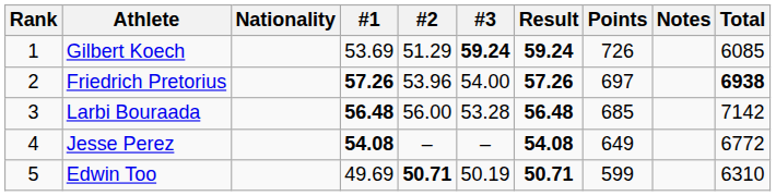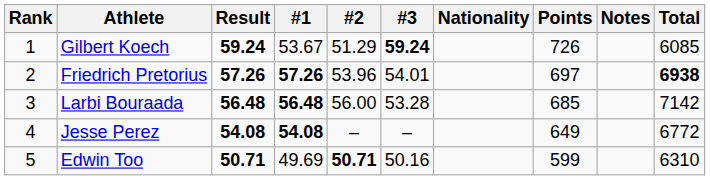 <table class="wikitable sortable" style="text-align:center">
 <tr>
 <th>Rank</th>
 <th>Athlete</th>
-<th>Nationality</th>
+<th>Result</th>
 <th>#1</th>
 <th>#2</th>
 <th>#3</th>
-<th>Result</th>
+<th>Nationality</th>
 <th>Points</th>
 <th>Notes</th>
 <th>Total</th>
 </tr>
 <tr>
 <td>1</td>
 <td align=left><a href='#'>Gilbert Koech</a></td>
-<td align=left></td>
-<td>53.69</td>
+<td><strong>59.24</strong></td>
+<td>53.67</td>
 <td>51.29</td>
 <td><strong>59.24</strong></td>
-<td><strong>59.24</strong></td>
+<td align=left></td>
 <td>726</td>
 <td></td>
 <td>6085</td>
 </tr>
 <tr>
 <td>2</td>
 <td align=left><a href='#'>Friedrich Pretorius</a></td>
-<td align=left></td>
+<td><strong>57.26</strong></td>
 <td><strong>57.26</strong></td>
 <td>53.96</td>
-<td>54.00</td>
-<td><strong>57.26</strong></td>
+<td>54.01</td>
+<td align=left></td>
 <td>697</td>
 <td></td>
 <td><strong>6938</strong></td>
 </tr>
 <tr>
 <td>3</td>
 <td align=left><a href='#'>Larbi Bouraada</a></td>
-<td align=left></td>
+<td><strong>56.48</strong></td>
 <td><strong>56.48</strong></td>
 <td>56.00</td>
 <td>53.28</td>
-<td><strong>56.48</strong></td>
+<td align=left></td>
 <td>685</td>
 <td></td>
 <td>7142</td>
 </tr>
 <tr>
 <td>4</td>
 <td align=left><a href='#'>Jesse Perez</a></td>
-<td align=left></td>
+<td><strong>54.08</strong></td>
 <td><strong>54.08</strong></td>
 <td>–</td>
 <td>–</td>
-<td><strong>54.08</strong></td>
+<td align=left></td>
 <td>649</td>
 <td></td>
 <td>6772</td>
 </tr>
 <tr>
 <td>5</td>
 <td align=left><a href='#'>Edwin Too</a></td>
-<td align=left></td>
+<td><strong>50.71</strong></td>
 <td>49.69</td>
 <td><strong>50.71</strong></td>
-<td>50.19</td>
-<td><strong>50.71</strong></td>
+<td>50.16</td>
+<td align=left></td>
 <td>599</td>
 <td></td>
 <td>6310</td>
 </tr>
 </table>
